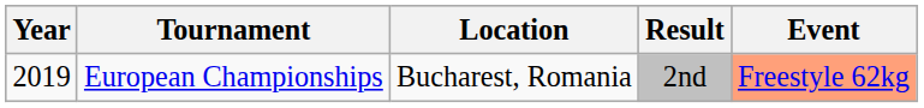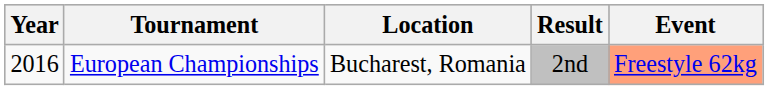 <table class="wikitable" style="font-size:95%;">
 <tr>
 <th>Year</th>
 <th>Tournament</th>
 <th>Location</th>
 <th>Result</th>
 <th>Event</th>
 </tr>
 <tr>
-<td>2019</td>
+<td>2016</td>
 <td><a href='#'>European Championships</a></td>
 <td>Bucharest, Romania</td>
 <td align="center" bgcolor="silver">2nd</td>
 <td style="background: lightsalmon;"><a href='#'>Freestyle 62kg</a></td>
 </tr>
 </table>
